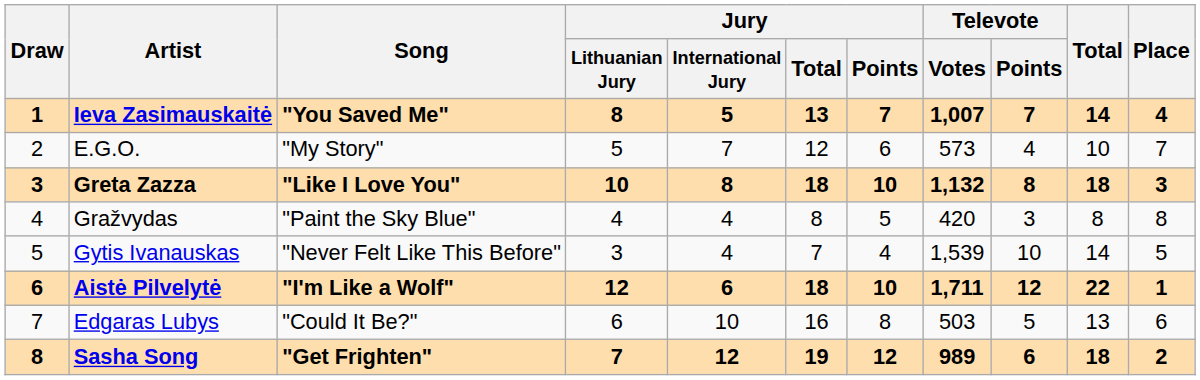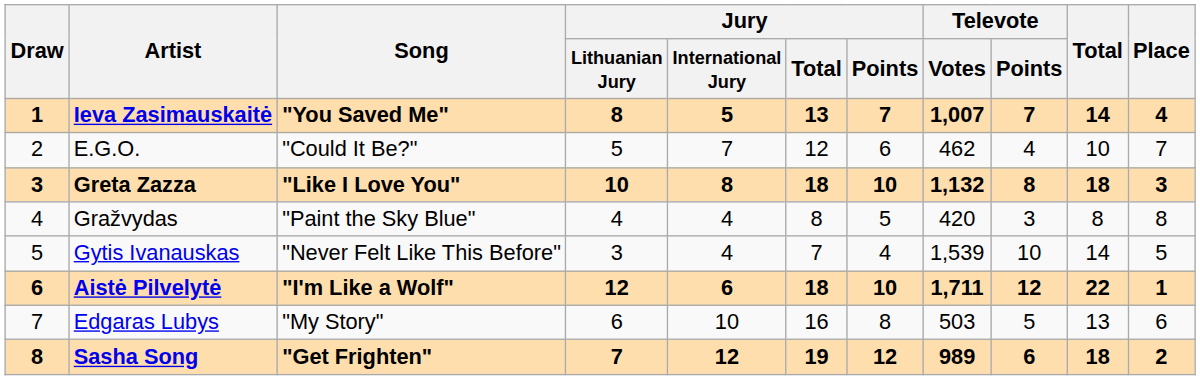 <table class="sortable wikitable" style="margin: 1em auto 1em auto; text-align:center">
 <tr>
 <th rowspan="2">Draw</th>
 <th rowspan="2">Artist</th>
 <th rowspan="2">Song</th>
 <th colspan="4">Jury</th>
 <th colspan="2">Televote</th>
 <th rowspan="2">Total</th>
 <th rowspan="2">Place</th>
 </tr>
 <tr>
 <th><small>Lithuanian<br>Jury</small></th>
 <th><small>International<br>Jury</small></th>
 <th>Total</th>
 <th>Points</th>
 <th>Votes</th>
 <th>Points</th>
 </tr>
 <tr style="font-weight:bold; background:navajowhite;">
 <td>1</td>
 <td align="left"><a href='#'>Ieva Zasimauskaitė</a></td>
 <td align="left">"You Saved Me"</td>
 <td>8</td>
 <td>5</td>
 <td>13</td>
 <td>7</td>
 <td>1,007</td>
 <td>7</td>
 <td>14</td>
 <td>4</td>
 </tr>
 <tr>
 <td>2</td>
 <td align="left" data-sort-value="EGO">E.G.O.</td>
-<td align="left">"My Story"</td>
+<td align="left">"Could It Be?"</td>
 <td>5</td>
 <td>7</td>
 <td>12</td>
 <td>6</td>
-<td>573</td>
+<td>462</td>
 <td>4</td>
 <td>10</td>
 <td>7</td>
 </tr>
 <tr style="font-weight:bold; background:navajowhite;">
 <td>3</td>
 <td align="left">Greta Zazza</td>
 <td align="left">"Like I Love You"</td>
 <td>10</td>
 <td>8</td>
 <td>18</td>
 <td>10</td>
 <td>1,132</td>
 <td>8</td>
 <td>18</td>
 <td>3</td>
 </tr>
 <tr>
 <td>4</td>
 <td align="left">Gražvydas</td>
 <td align="left">"Paint the Sky Blue"</td>
 <td>4</td>
 <td>4</td>
 <td>8</td>
 <td>5</td>
 <td>420</td>
 <td>3</td>
 <td>8</td>
 <td>8</td>
 </tr>
 <tr>
 <td>5</td>
 <td align="left"><a href='#'>Gytis Ivanauskas</a></td>
 <td align="left">"Never Felt Like This Before"</td>
 <td>3</td>
 <td>4</td>
 <td>7</td>
 <td>4</td>
 <td>1,539</td>
 <td>10</td>
 <td>14</td>
 <td>5</td>
 </tr>
 <tr style="font-weight:bold; background:navajowhite;">
 <td>6</td>
 <td align="left"><a href='#'>Aistė Pilvelytė</a></td>
 <td align="left">"I'm Like a Wolf"</td>
 <td>12</td>
 <td>6</td>
 <td>18</td>
 <td>10</td>
 <td>1,711</td>
 <td>12</td>
 <td>22</td>
 <td>1</td>
 </tr>
 <tr>
 <td>7</td>
 <td align="left"><a href='#'>Edgaras Lubys</a></td>
-<td align="left">"Could It Be?"</td>
+<td align="left">"My Story"</td>
 <td>6</td>
 <td>10</td>
 <td>16</td>
 <td>8</td>
 <td>503</td>
 <td>5</td>
 <td>13</td>
 <td>6</td>
 </tr>
 <tr style="font-weight:bold; background:navajowhite;">
 <td>8</td>
 <td align="left"><a href='#'>Sasha Song</a></td>
 <td align="left">"Get Frighten"</td>
 <td>7</td>
 <td>12</td>
 <td>19</td>
 <td>12</td>
 <td>989</td>
 <td>6</td>
 <td>18</td>
 <td>2</td>
 </tr>
 </table>
